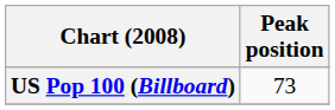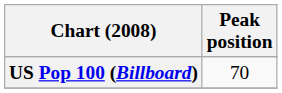 <table class="wikitable sortable plainrowheaders" style="text-align:center;">
 <tr>
 <th scope="col">Chart (2008)</th>
 <th scope="col">Peak<br>position</th>
 </tr>
 <tr>
 </tr>
 <tr>
 </tr>
 <tr>
 <th scope="row">US <a href='#'>Pop 100</a> (<a href='#'><em>Billboard</em></a>)</th>
-<td>73</td>
+<td>70</td>
 </tr>
 <tr>
 </tr>
 </table>
